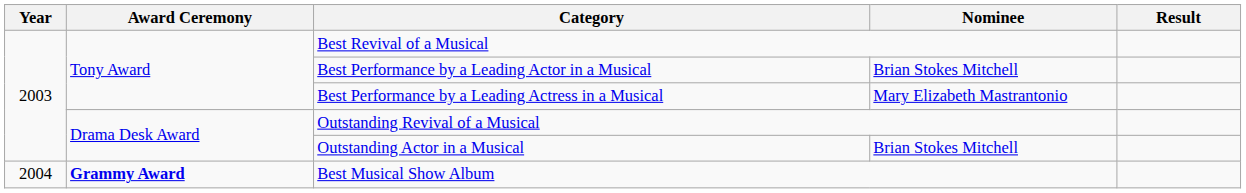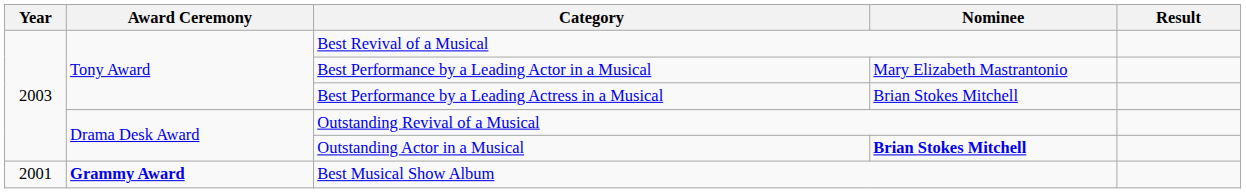 <table class="wikitable" style="width:95%;">
 <tr>
 <th style="width:5%;">Year</th>
 <th style="width:20%;">Award Ceremony</th>
 <th style="width:45%;">Category</th>
 <th style="width:20%;">Nominee</th>
 <th style="width:10%;">Result</th>
 </tr>
 <tr>
 <td rowspan="5" style="text-align:center;">2003</td>
 <td rowspan="3"><a href='#'>Tony Award</a></td>
 <td colspan="2"><a href='#'>Best Revival of a Musical</a></td>
 <td></td>
 </tr>
 <tr>
 <td><a href='#'>Best Performance by a Leading Actor in a Musical</a></td>
-<td><a href='#'>Brian Stokes Mitchell</a></td>
+<td><a href='#'>Mary Elizabeth Mastrantonio</a></td>
 <td></td>
 </tr>
 <tr>
 <td><a href='#'>Best Performance by a Leading Actress in a Musical</a></td>
-<td><a href='#'>Mary Elizabeth Mastrantonio</a></td>
+<td><a href='#'>Brian Stokes Mitchell</a></td>
 <td></td>
 </tr>
 <tr>
 <td rowspan="2"><a href='#'>Drama Desk Award</a></td>
 <td colspan="2"><a href='#'>Outstanding Revival of a Musical</a></td>
 <td></td>
 </tr>
 <tr>
 <td><a href='#'>Outstanding Actor in a Musical</a></td>
-<td><a href='#'>Brian Stokes Mitchell</a></td>
+<td><strong><a href='#'>Brian Stokes Mitchell</a></strong></td>
 <td></td>
 </tr>
 <tr>
-<td style="text-align:center;">2004</td>
+<td style="text-align:center;">2001</td>
 <td rowspan="1"><strong><a href='#'>Grammy Award</a></strong></td>
 <td colspan="2"><a href='#'>Best Musical Show Album</a></td>
 <td></td>
 </tr>
 </table>
